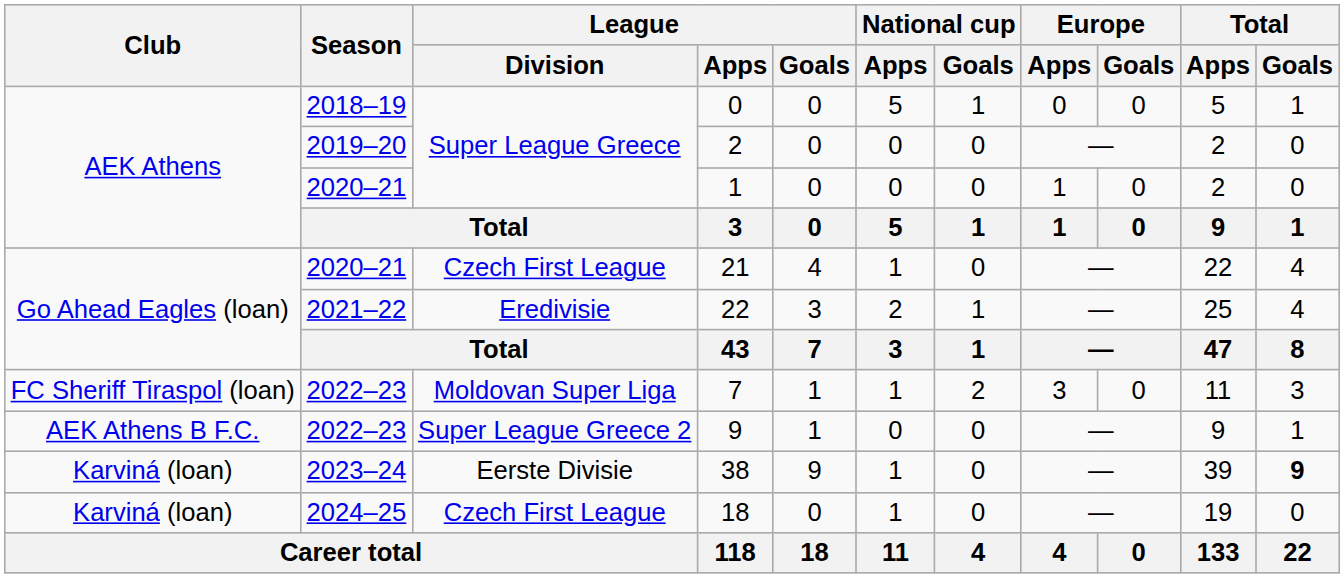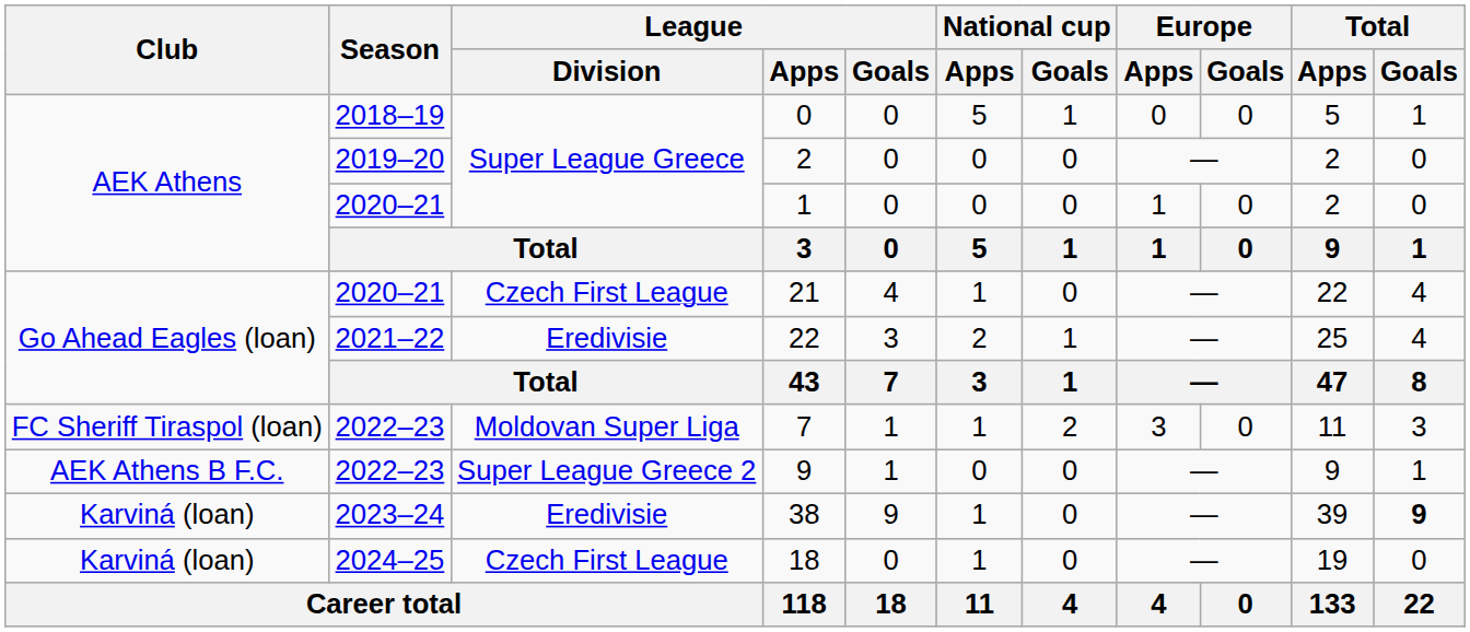 <table class="wikitable" style="text-align: center">
 <tr>
 <th rowspan="2">Club</th>
 <th rowspan="2">Season</th>
 <th colspan="3">League</th>
 <th colspan="2">National cup</th>
 <th colspan="2">Europe</th>
 <th colspan="2">Total</th>
 </tr>
 <tr>
 <th>Division</th>
 <th>Apps</th>
 <th>Goals</th>
 <th>Apps</th>
 <th>Goals</th>
 <th>Apps</th>
 <th>Goals</th>
 <th>Apps</th>
 <th>Goals</th>
 </tr>
 <tr>
 <td rowspan="4"><a href='#'>AEK Athens</a></td>
 <td><a href='#'>2018–19</a></td>
 <td rowspan="3"><a href='#'>Super League Greece</a></td>
 <td>0</td>
 <td>0</td>
 <td>5</td>
 <td>1</td>
 <td>0</td>
 <td>0</td>
 <td>5</td>
 <td>1</td>
 </tr>
 <tr>
 <td><a href='#'>2019–20</a></td>
 <td>2</td>
 <td>0</td>
 <td>0</td>
 <td>0</td>
 <td colspan="2">—</td>
 <td>2</td>
 <td>0</td>
 </tr>
 <tr>
 <td><a href='#'>2020–21</a></td>
 <td>1</td>
 <td>0</td>
 <td>0</td>
 <td>0</td>
 <td>1</td>
 <td>0</td>
 <td>2</td>
 <td>0</td>
 </tr>
 <tr>
 <th colspan="2">Total</th>
 <th>3</th>
 <th>0</th>
 <th>5</th>
 <th>1</th>
 <th>1</th>
 <th>0</th>
 <th>9</th>
 <th>1</th>
 </tr>
 <tr>
 <td rowspan="3"><a href='#'>Go Ahead Eagles</a> (loan)</td>
 <td><a href='#'>2020–21</a></td>
 <td><a href='#'>Czech First League</a></td>
 <td>21</td>
 <td>4</td>
 <td>1</td>
 <td>0</td>
 <td colspan="2">—</td>
 <td>22</td>
 <td>4</td>
 </tr>
 <tr>
 <td><a href='#'>2021–22</a></td>
 <td><a href='#'>Eredivisie</a></td>
 <td>22</td>
 <td>3</td>
 <td>2</td>
 <td>1</td>
 <td colspan="2">—</td>
 <td>25</td>
 <td>4</td>
 </tr>
 <tr>
 <th colspan="2">Total</th>
 <th>43</th>
 <th>7</th>
 <th>3</th>
 <th>1</th>
 <th colspan="2">—</th>
 <th>47</th>
 <th>8</th>
 </tr>
 <tr>
 <td><a href='#'>FC Sheriff Tiraspol</a> (loan)</td>
 <td><a href='#'>2022–23</a></td>
 <td><a href='#'>Moldovan Super Liga</a></td>
 <td>7</td>
 <td>1</td>
 <td>1</td>
 <td>2</td>
 <td>3</td>
 <td>0</td>
 <td>11</td>
 <td>3</td>
 </tr>
 <tr>
 <td><a href='#'> AEK Athens B F.C.</a></td>
 <td><a href='#'>2022–23</a></td>
 <td><a href='#'>Super League Greece 2</a></td>
 <td>9</td>
 <td>1</td>
 <td>0</td>
 <td>0</td>
 <td colspan="2">—</td>
 <td>9</td>
 <td>1</td>
 </tr>
 <tr>
 <td><a href='#'>Karviná</a> (loan)</td>
 <td><a href='#'>2023–24</a></td>
-<td>Eerste Divisie</td>
+<td><a href='#'>Eredivisie</a></td>
 <td>38</td>
 <td>9</td>
 <td>1</td>
 <td>0</td>
 <td colspan="2">—</td>
 <td>39</td>
 <td><strong>9</strong></td>
 </tr>
 <tr>
 <td><a href='#'>Karviná</a> (loan)</td>
 <td><a href='#'>2024–25</a></td>
 <td><a href='#'>Czech First League</a></td>
 <td>18</td>
 <td>0</td>
 <td>1</td>
 <td>0</td>
 <td colspan="2">—</td>
 <td>19</td>
 <td>0</td>
 </tr>
 <tr>
 <th colspan="3">Career total</th>
 <th>118</th>
 <th>18</th>
 <th>11</th>
 <th>4</th>
 <th>4</th>
 <th>0</th>
 <th>133</th>
 <th>22</th>
 </tr>
 </table>
